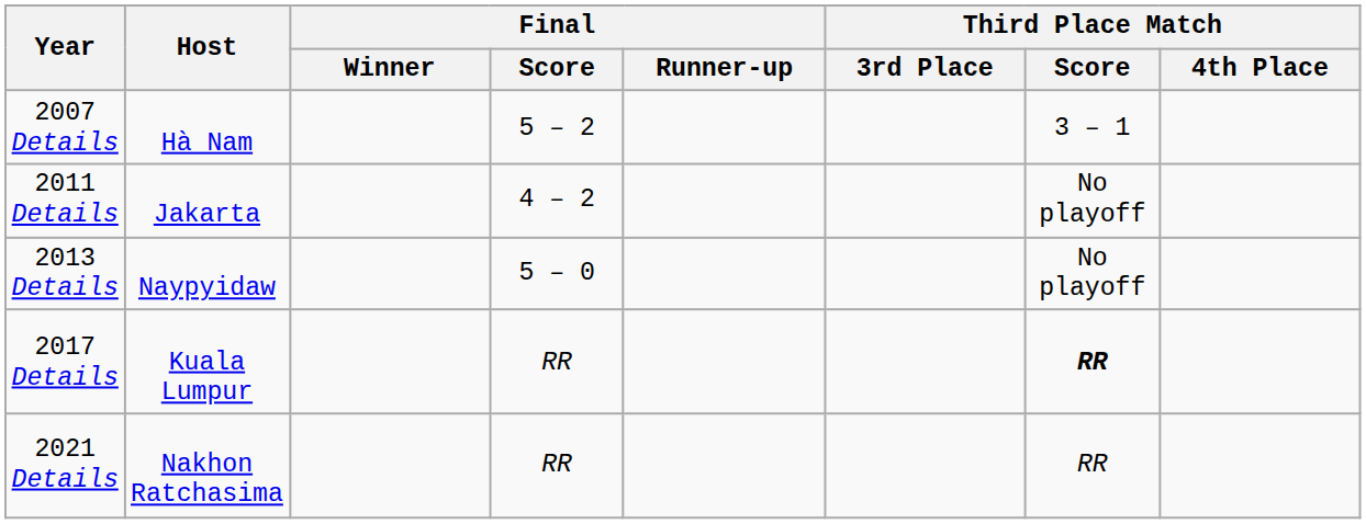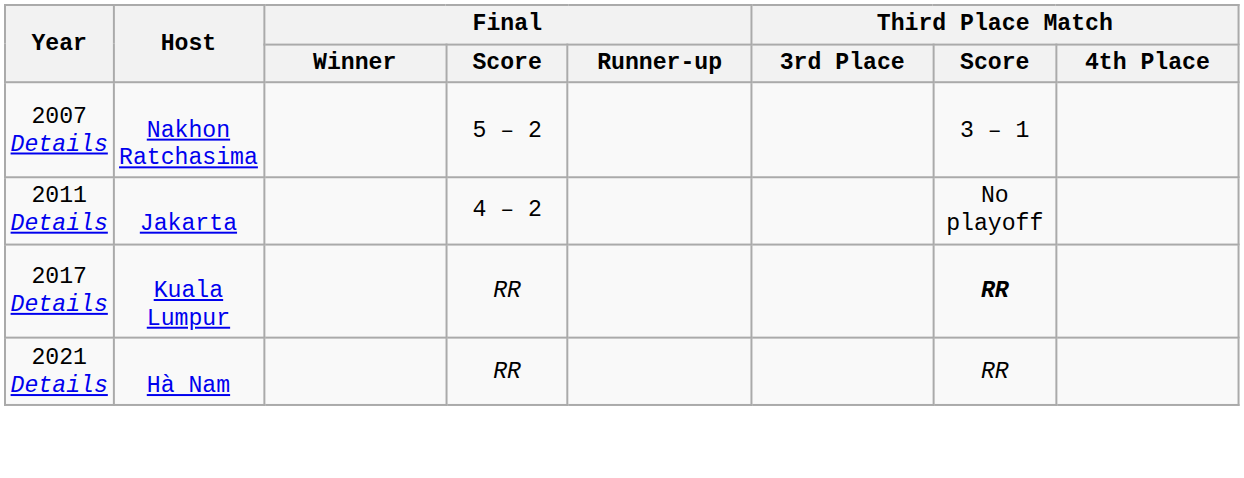 <table class="wikitable" style="font-size: 90%; text-align: center; width: 100%;">
 <tr>
 <th rowspan="2" width="5%">Year</th>
 <th rowspan="2" width="10%">Host</th>
 <th colspan="3">Final</th>
 <th colspan="3">Third Place Match</th>
 </tr>
 <tr>
 <th width="15%">Winner</th>
 <th width="10%">Score</th>
 <th width="15%">Runner-up</th>
 <th width="15%">3rd Place</th>
 <th width="10%">Score</th>
 <th width="15%">4th Place</th>
 </tr>
 <tr align=center>
 <td>2007<br><em><a href='#'>Details</a></em></td>
-<td><br><a href='#'>Hà Nam</a></td>
+<td><br><a href='#'>Nakhon Ratchasima</a></td>
 <td><strong></strong></td>
 <td>5 – 2</td>
 <td></td>
 <td></td>
 <td>3 – 1</td>
 <td></td>
 </tr>
 <tr align=center>
 <td>2011<br><em><a href='#'>Details</a></em></td>
 <td><br><a href='#'>Jakarta</a></td>
 <td><strong></strong></td>
 <td>4 – 2</td>
 <td></td>
 <td></td>
 <td>No playoff</td>
 <td></td>
 </tr>
 <tr align=center>
-<td>2013<br><em><a href='#'>Details</a></em></td>
-<td><br><a href='#'>Naypyidaw</a></td>
-<td><strong></strong></td>
-<td>5 – 0</td>
-<td></td>
-<td></td>
-<td>No playoff</td>
-<td></td>
-</tr>
-<tr align=center>
 <td>2017<br><em><a href='#'>Details</a></em></td>
 <td><br><a href='#'>Kuala Lumpur</a></td>
 <td><strong></strong></td>
 <td><em>RR</em></td>
 <td></td>
 <td></td>
 <td><strong><em>RR</em></strong></td>
 <td></td>
 </tr>
 <tr align=center>
 <td>2021<br><em><a href='#'>Details</a></em></td>
-<td><br><a href='#'>Nakhon Ratchasima</a></td>
+<td><br><a href='#'>Hà Nam</a></td>
 <td><strong></strong></td>
 <td><em>RR</em></td>
 <td></td>
 <td></td>
 <td><em>RR</em></td>
 <td></td>
 </tr>
 </table>
